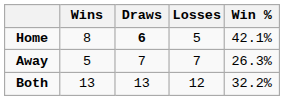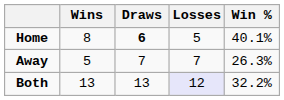 <table class="wikitable floatright" style="font-size: 90%; text-align: center;">
 <tr>
 <th style="width:20%"></th>
 <th style="width:20%">Wins</th>
 <th style="width:20%">Draws</th>
 <th style="width:20%">Losses</th>
 <th style="width:20%">Win %</th>
 </tr>
 <tr>
 <td><strong>Home</strong></td>
 <td>8</td>
 <td><strong>6</strong></td>
 <td>5</td>
-<td>42.1%</td>
+<td>40.1%</td>
 </tr>
 <tr>
 <td><strong>Away</strong></td>
 <td>5</td>
 <td>7</td>
 <td>7</td>
 <td>26.3%</td>
 </tr>
 <tr>
 <td><strong>Both</strong></td>
 <td>13</td>
 <td>13</td>
-<td>12</td>
+<td style="background: lavender;">12</td>
 <td>32.2%</td>
 </tr>
 </table>
